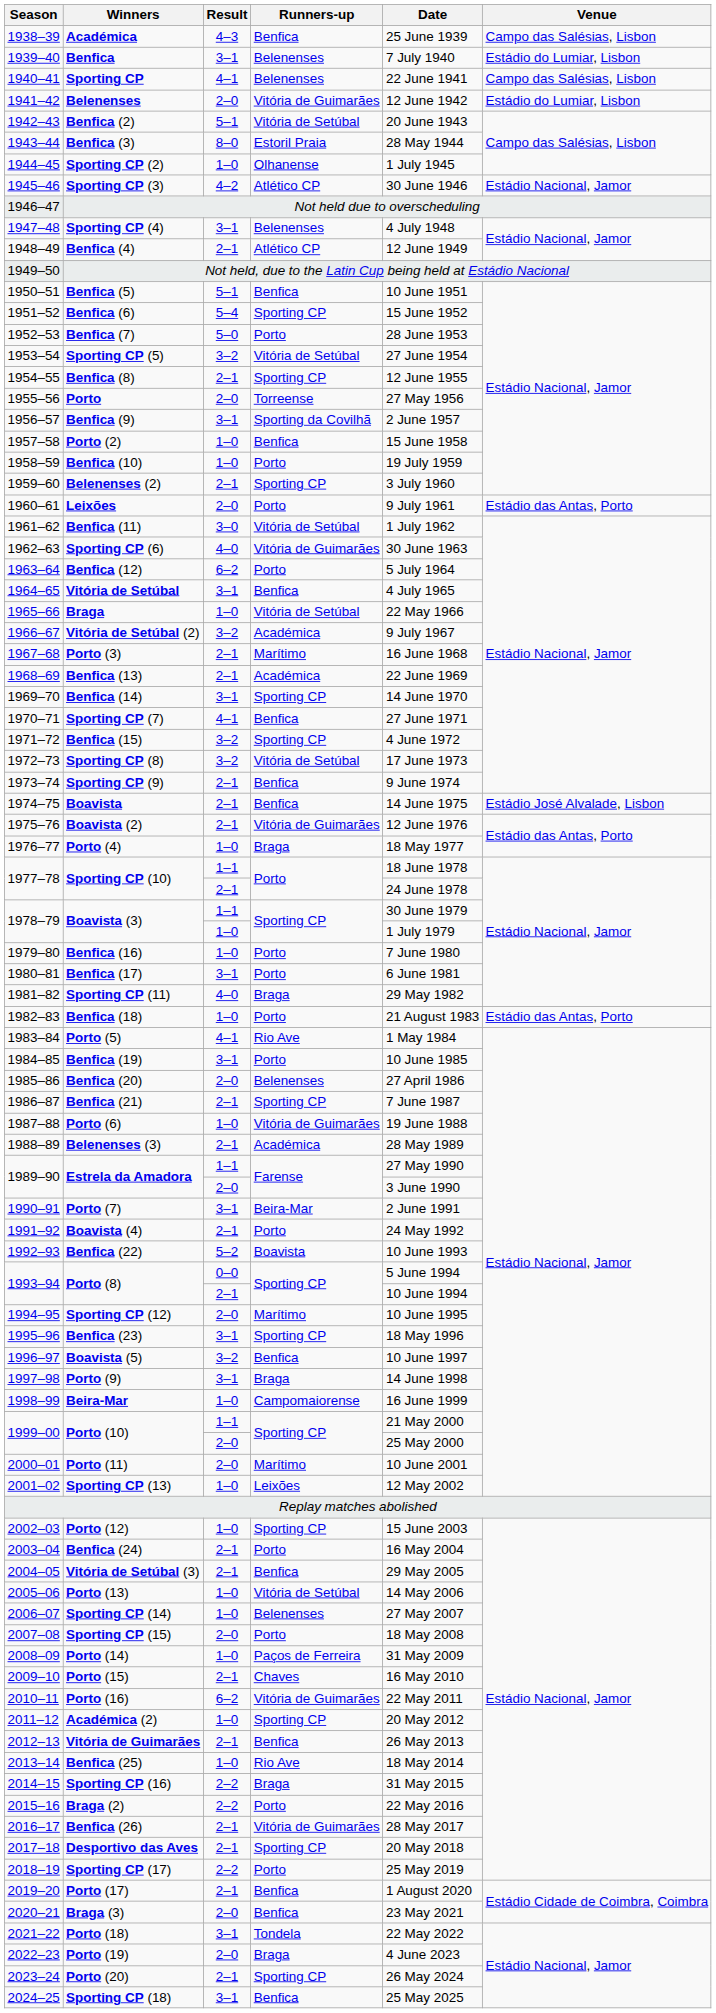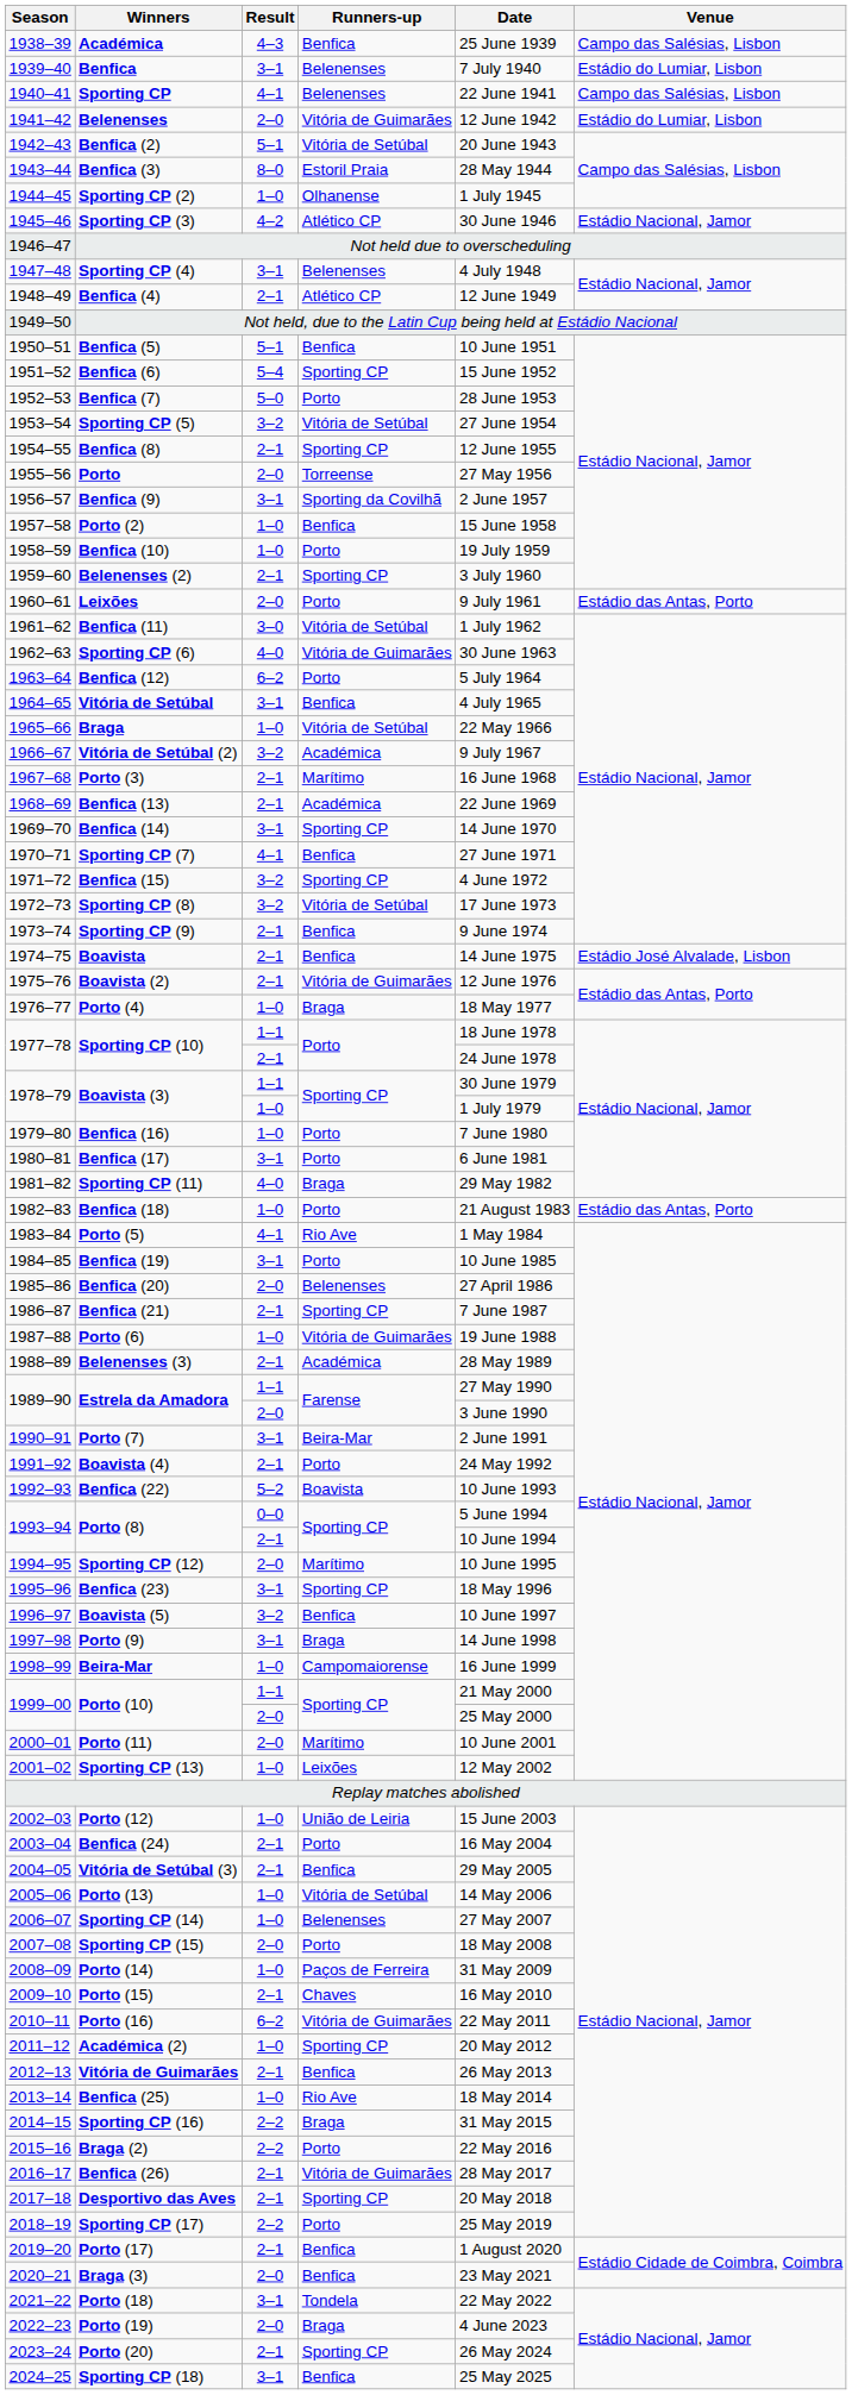 <table class="wikitable">
 <tr>
 <th>Season</th>
 <th>Winners</th>
 <th>Result</th>
 <th>Runners-up</th>
 <th>Date</th>
 <th>Venue</th>
 </tr>
 <tr>
 <td><a href='#'>1938–39</a></td>
 <td><strong><a href='#'>Académica</a></strong></td>
 <td align=center><a href='#'>4–3</a></td>
 <td><a href='#'>Benfica</a></td>
 <td>25 June 1939</td>
 <td><a href='#'>Campo das Salésias</a>, <a href='#'>Lisbon</a></td>
 </tr>
 <tr>
 <td><a href='#'>1939–40</a></td>
 <td><strong><a href='#'>Benfica</a></strong></td>
 <td align=center><a href='#'>3–1</a></td>
 <td><a href='#'>Belenenses</a></td>
 <td>7 July 1940</td>
 <td><a href='#'>Estádio do Lumiar</a>, <a href='#'>Lisbon</a></td>
 </tr>
 <tr>
 <td><a href='#'>1940–41</a></td>
 <td><strong><a href='#'>Sporting CP</a></strong></td>
 <td align=center><a href='#'>4–1</a></td>
 <td><a href='#'>Belenenses</a></td>
 <td>22 June 1941</td>
 <td><a href='#'>Campo das Salésias</a>, <a href='#'>Lisbon</a></td>
 </tr>
 <tr>
 <td><a href='#'>1941–42</a></td>
 <td><strong><a href='#'>Belenenses</a></strong></td>
 <td align=center><a href='#'>2–0</a></td>
 <td><a href='#'>Vitória de Guimarães</a></td>
 <td>12 June 1942</td>
 <td><a href='#'>Estádio do Lumiar</a>, <a href='#'>Lisbon</a></td>
 </tr>
 <tr>
 <td><a href='#'>1942–43</a></td>
 <td><strong><a href='#'>Benfica</a></strong> (2)</td>
 <td align=center><a href='#'>5–1</a></td>
 <td><a href='#'>Vitória de Setúbal</a></td>
 <td>20 June 1943</td>
 <td rowspan="3"><a href='#'>Campo das Salésias</a>, <a href='#'>Lisbon</a></td>
 </tr>
 <tr>
 <td><a href='#'>1943–44</a></td>
 <td><strong><a href='#'>Benfica</a></strong> (3)</td>
 <td align=center><a href='#'>8–0</a></td>
 <td><a href='#'>Estoril Praia</a></td>
 <td>28 May 1944</td>
 </tr>
 <tr>
 <td><a href='#'>1944–45</a></td>
 <td><strong><a href='#'>Sporting CP</a></strong> (2)</td>
 <td align=center><a href='#'>1–0</a></td>
 <td><a href='#'>Olhanense</a></td>
 <td>1 July 1945</td>
 </tr>
 <tr>
 <td><a href='#'>1945–46</a></td>
 <td><strong><a href='#'>Sporting CP</a></strong> (3)</td>
 <td align=center><a href='#'>4–2</a></td>
 <td><a href='#'>Atlético CP</a></td>
 <td>30 June 1946</td>
 <td><a href='#'>Estádio Nacional</a>, <a href='#'>Jamor</a></td>
 </tr>
 <tr bgcolor=#EAEDED>
 <td>1946–47</td>
 <td colspan="5" align="center"><em>Not held due to overscheduling</em></td>
 </tr>
 <tr>
 <td><a href='#'>1947–48</a></td>
 <td><strong><a href='#'>Sporting CP</a></strong> (4)</td>
 <td align=center><a href='#'>3–1</a></td>
 <td><a href='#'>Belenenses</a></td>
 <td>4 July 1948</td>
 <td rowspan="2"><a href='#'>Estádio Nacional</a>, <a href='#'>Jamor</a></td>
 </tr>
 <tr>
 <td>1948–49</td>
 <td><strong><a href='#'>Benfica</a></strong> (4)</td>
 <td align=center><a href='#'>2–1</a></td>
 <td><a href='#'>Atlético CP</a></td>
 <td>12 June 1949</td>
 </tr>
 <tr bgcolor=#EAEDED>
 <td>1949–50</td>
 <td colspan="5" align="center"><em>Not held, due to the <a href='#'>Latin Cup</a> being held at <a href='#'>Estádio Nacional</a></em></td>
 </tr>
 <tr>
 <td>1950–51</td>
 <td><strong><a href='#'>Benfica</a></strong> (5)</td>
 <td align=center><a href='#'>5–1</a></td>
 <td><a href='#'>Benfica</a></td>
 <td>10 June 1951</td>
 <td rowspan="10"><a href='#'>Estádio Nacional</a>, <a href='#'>Jamor</a></td>
 </tr>
 <tr>
 <td>1951–52</td>
 <td><strong><a href='#'>Benfica</a></strong> (6)</td>
 <td align=center><a href='#'>5–4</a></td>
 <td><a href='#'>Sporting CP</a></td>
 <td>15 June 1952</td>
 </tr>
 <tr>
 <td>1952–53</td>
 <td><strong><a href='#'>Benfica</a></strong> (7)</td>
 <td align=center><a href='#'>5–0</a></td>
 <td><a href='#'>Porto</a></td>
 <td>28 June 1953</td>
 </tr>
 <tr>
 <td>1953–54</td>
 <td><strong><a href='#'>Sporting CP</a></strong> (5)</td>
 <td align=center><a href='#'>3–2</a></td>
 <td><a href='#'>Vitória de Setúbal</a></td>
 <td>27 June 1954</td>
 </tr>
 <tr>
 <td>1954–55</td>
 <td><strong><a href='#'>Benfica</a></strong> (8)</td>
 <td align=center><a href='#'>2–1</a></td>
 <td><a href='#'>Sporting CP</a></td>
 <td>12 June 1955</td>
 </tr>
 <tr>
 <td>1955–56</td>
 <td><strong><a href='#'>Porto</a></strong></td>
 <td align=center><a href='#'>2–0</a></td>
 <td><a href='#'>Torreense</a></td>
 <td>27 May 1956</td>
 </tr>
 <tr>
 <td>1956–57</td>
 <td><strong><a href='#'>Benfica</a></strong> (9)</td>
 <td align=center><a href='#'>3–1</a></td>
 <td><a href='#'>Sporting da Covilhã</a></td>
 <td>2 June 1957</td>
 </tr>
 <tr>
 <td>1957–58</td>
 <td><strong><a href='#'>Porto</a></strong> (2)</td>
 <td align=center><a href='#'>1–0</a></td>
 <td><a href='#'>Benfica</a></td>
 <td>15 June 1958</td>
 </tr>
 <tr>
 <td>1958–59</td>
 <td><strong><a href='#'>Benfica</a></strong> (10)</td>
 <td align=center><a href='#'>1–0</a></td>
 <td><a href='#'>Porto</a></td>
 <td>19 July 1959</td>
 </tr>
 <tr>
 <td>1959–60</td>
 <td><strong><a href='#'>Belenenses</a></strong> (2)</td>
 <td align=center><a href='#'>2–1</a></td>
 <td><a href='#'>Sporting CP</a></td>
 <td>3 July 1960</td>
 </tr>
 <tr>
 <td>1960–61</td>
 <td><strong><a href='#'>Leixões</a></strong></td>
 <td align=center><a href='#'>2–0</a></td>
 <td><a href='#'>Porto</a></td>
 <td>9 July 1961</td>
 <td><a href='#'>Estádio das Antas</a>, <a href='#'>Porto</a></td>
 </tr>
 <tr>
 <td>1961–62</td>
 <td><strong><a href='#'>Benfica</a></strong> (11)</td>
 <td align=center><a href='#'>3–0</a></td>
 <td><a href='#'>Vitória de Setúbal</a></td>
 <td>1 July 1962</td>
 <td rowspan="13"><a href='#'>Estádio Nacional</a>, <a href='#'>Jamor</a></td>
 </tr>
 <tr>
 <td>1962–63</td>
 <td><strong><a href='#'>Sporting CP</a></strong> (6)</td>
 <td align=center><a href='#'>4–0</a></td>
 <td><a href='#'>Vitória de Guimarães</a></td>
 <td>30 June 1963</td>
 </tr>
 <tr>
 <td><a href='#'>1963–64</a></td>
 <td><strong><a href='#'>Benfica</a></strong> (12)</td>
 <td align=center><a href='#'>6–2</a></td>
 <td><a href='#'>Porto</a></td>
 <td>5 July 1964</td>
 </tr>
 <tr>
 <td><a href='#'>1964–65</a></td>
 <td><strong><a href='#'>Vitória de Setúbal</a></strong></td>
 <td align=center><a href='#'>3–1</a></td>
 <td><a href='#'>Benfica</a></td>
 <td>4 July 1965</td>
 </tr>
 <tr>
 <td><a href='#'>1965–66</a></td>
 <td><strong><a href='#'>Braga</a></strong></td>
 <td align=center><a href='#'>1–0</a></td>
 <td><a href='#'>Vitória de Setúbal</a></td>
 <td>22 May 1966</td>
 </tr>
 <tr>
 <td><a href='#'>1966–67</a></td>
 <td><strong><a href='#'>Vitória de Setúbal</a></strong> (2)</td>
 <td align=center><a href='#'>3–2</a> </td>
 <td><a href='#'>Académica</a></td>
 <td>9 July 1967</td>
 </tr>
 <tr>
 <td><a href='#'>1967–68</a></td>
 <td><strong><a href='#'>Porto</a></strong> (3)</td>
 <td align=center><a href='#'>2–1</a></td>
 <td><a href='#'>Marítimo</a></td>
 <td>16 June 1968</td>
 </tr>
 <tr>
 <td><a href='#'>1968–69</a></td>
 <td><strong><a href='#'>Benfica</a></strong> (13)</td>
 <td align=center><a href='#'>2–1</a> </td>
 <td><a href='#'>Académica</a></td>
 <td>22 June 1969</td>
 </tr>
 <tr>
 <td>1969–70</td>
 <td><strong><a href='#'>Benfica</a></strong> (14)</td>
 <td align=center><a href='#'>3–1</a></td>
 <td><a href='#'>Sporting CP</a></td>
 <td>14 June 1970</td>
 </tr>
 <tr>
 <td>1970–71</td>
 <td><strong><a href='#'>Sporting CP</a></strong> (7)</td>
 <td align=center><a href='#'>4–1</a></td>
 <td><a href='#'>Benfica</a></td>
 <td>27 June 1971</td>
 </tr>
 <tr>
 <td>1971–72</td>
 <td><strong><a href='#'>Benfica</a></strong> (15)</td>
 <td align=center><a href='#'>3–2</a> </td>
 <td><a href='#'>Sporting CP</a></td>
 <td>4 June 1972</td>
 </tr>
 <tr>
 <td>1972–73</td>
 <td><strong><a href='#'>Sporting CP</a></strong> (8)</td>
 <td align=center><a href='#'>3–2</a></td>
 <td><a href='#'>Vitória de Setúbal</a></td>
 <td>17 June 1973</td>
 </tr>
 <tr>
 <td>1973–74</td>
 <td><strong><a href='#'>Sporting CP</a></strong> (9)</td>
 <td align=center><a href='#'>2–1</a> </td>
 <td><a href='#'>Benfica</a></td>
 <td>9 June 1974</td>
 </tr>
 <tr>
 <td>1974–75</td>
 <td><strong><a href='#'>Boavista</a></strong></td>
 <td align=center><a href='#'>2–1</a></td>
 <td><a href='#'>Benfica</a></td>
 <td>14 June 1975</td>
 <td><a href='#'>Estádio José Alvalade</a>, <a href='#'>Lisbon</a></td>
 </tr>
 <tr>
 <td>1975–76</td>
 <td><strong><a href='#'>Boavista</a></strong> (2)</td>
 <td align=center><a href='#'>2–1</a></td>
 <td><a href='#'>Vitória de Guimarães</a></td>
 <td>12 June 1976</td>
 <td rowspan="2"><a href='#'>Estádio das Antas</a>, <a href='#'>Porto</a></td>
 </tr>
 <tr>
 <td>1976–77</td>
 <td><strong><a href='#'>Porto</a></strong> (4)</td>
 <td align=center><a href='#'>1–0</a></td>
 <td><a href='#'>Braga</a></td>
 <td>18 May 1977</td>
 </tr>
 <tr>
 <td rowspan=2>1977–78</td>
 <td rowspan=2><strong><a href='#'>Sporting CP</a></strong> (10)</td>
 <td align=center><a href='#'>1–1</a> </td>
 <td rowspan=2><a href='#'>Porto</a></td>
 <td>18 June 1978</td>
 <td rowspan="7"><a href='#'>Estádio Nacional</a>, <a href='#'>Jamor</a></td>
 </tr>
 <tr>
 <td align=center><a href='#'>2–1</a></td>
 <td>24 June 1978</td>
 </tr>
 <tr>
 <td rowspan="2">1978–79</td>
 <td rowspan="2"><strong><a href='#'>Boavista</a></strong> (3)</td>
 <td align=center><a href='#'>1–1</a> </td>
 <td rowspan="2"><a href='#'>Sporting CP</a></td>
 <td>30 June 1979</td>
 </tr>
 <tr>
 <td align=center><a href='#'>1–0</a></td>
 <td>1 July 1979</td>
 </tr>
 <tr>
 <td>1979–80</td>
 <td><strong><a href='#'>Benfica</a></strong> (16)</td>
 <td align=center><a href='#'>1–0</a></td>
 <td><a href='#'>Porto</a></td>
 <td>7 June 1980</td>
 </tr>
 <tr>
 <td>1980–81</td>
 <td><strong><a href='#'>Benfica</a></strong> (17)</td>
 <td align=center><a href='#'>3–1</a></td>
 <td><a href='#'>Porto</a></td>
 <td>6 June 1981</td>
 </tr>
 <tr>
 <td>1981–82</td>
 <td><strong><a href='#'>Sporting CP</a></strong> (11)</td>
 <td align=center><a href='#'>4–0</a></td>
 <td><a href='#'>Braga</a></td>
 <td>29 May 1982</td>
 </tr>
 <tr>
 <td>1982–83</td>
 <td><strong><a href='#'>Benfica</a></strong> (18)</td>
 <td align=center><a href='#'>1–0</a></td>
 <td><a href='#'>Porto</a></td>
 <td>21 August 1983</td>
 <td><a href='#'>Estádio das Antas</a>, <a href='#'>Porto</a></td>
 </tr>
 <tr>
 <td>1983–84</td>
 <td><strong><a href='#'>Porto</a></strong> (5)</td>
 <td align=center><a href='#'>4–1</a></td>
 <td><a href='#'>Rio Ave</a></td>
 <td>1 May 1984</td>
 <td rowspan="22"><a href='#'>Estádio Nacional</a>, <a href='#'>Jamor</a></td>
 </tr>
 <tr>
 <td>1984–85</td>
 <td><strong><a href='#'>Benfica</a></strong> (19)</td>
 <td align=center><a href='#'>3–1</a></td>
 <td><a href='#'>Porto</a></td>
 <td>10 June 1985</td>
 </tr>
 <tr>
 <td>1985–86</td>
 <td><strong><a href='#'>Benfica</a></strong> (20)</td>
 <td align=center><a href='#'>2–0</a></td>
 <td><a href='#'>Belenenses</a></td>
 <td>27 April 1986</td>
 </tr>
 <tr>
 <td>1986–87</td>
 <td><strong><a href='#'>Benfica</a></strong> (21)</td>
 <td align=center><a href='#'>2–1</a></td>
 <td><a href='#'>Sporting CP</a></td>
 <td>7 June 1987</td>
 </tr>
 <tr>
 <td>1987–88</td>
 <td><strong><a href='#'>Porto</a></strong> (6)</td>
 <td align=center><a href='#'>1–0</a></td>
 <td><a href='#'>Vitória de Guimarães</a></td>
 <td>19 June 1988</td>
 </tr>
 <tr>
 <td>1988–89</td>
 <td><strong><a href='#'>Belenenses</a></strong> (3)</td>
 <td align=center><a href='#'>2–1</a></td>
 <td><a href='#'>Académica</a></td>
 <td>28 May 1989</td>
 </tr>
 <tr>
 <td rowspan="2">1989–90</td>
 <td rowspan="2"><strong><a href='#'>Estrela da Amadora</a></strong></td>
 <td align=center><a href='#'>1–1</a> </td>
 <td rowspan="2"><a href='#'>Farense</a></td>
 <td>27 May 1990</td>
 </tr>
 <tr>
 <td align=center><a href='#'>2–0</a></td>
 <td>3 June 1990</td>
 </tr>
 <tr>
 <td><a href='#'>1990–91</a></td>
 <td><strong><a href='#'>Porto</a></strong> (7)</td>
 <td align=center><a href='#'>3–1</a> </td>
 <td><a href='#'>Beira-Mar</a></td>
 <td>2 June 1991</td>
 </tr>
 <tr>
 <td><a href='#'>1991–92</a></td>
 <td><strong><a href='#'>Boavista</a></strong> (4)</td>
 <td align=center><a href='#'>2–1</a></td>
 <td><a href='#'>Porto</a></td>
 <td>24 May 1992</td>
 </tr>
 <tr>
 <td><a href='#'>1992–93</a></td>
 <td><strong><a href='#'>Benfica</a></strong> (22)</td>
 <td align=center><a href='#'>5–2</a></td>
 <td><a href='#'>Boavista</a></td>
 <td>10 June 1993</td>
 </tr>
 <tr>
 <td rowspan="2"><a href='#'>1993–94</a></td>
 <td rowspan="2"><strong><a href='#'>Porto</a></strong> (8)</td>
 <td align=center><a href='#'>0–0</a> </td>
 <td rowspan="2"><a href='#'>Sporting CP</a></td>
 <td>5 June 1994</td>
 </tr>
 <tr>
 <td align=center><a href='#'>2–1</a> </td>
 <td>10 June 1994</td>
 </tr>
 <tr>
 <td><a href='#'>1994–95</a></td>
 <td><strong><a href='#'>Sporting CP</a></strong> (12)</td>
 <td align=center><a href='#'>2–0</a></td>
 <td><a href='#'>Marítimo</a></td>
 <td>10 June 1995</td>
 </tr>
 <tr>
 <td><a href='#'>1995–96</a></td>
 <td><strong><a href='#'>Benfica</a></strong> (23)</td>
 <td align=center><a href='#'>3–1</a></td>
 <td><a href='#'>Sporting CP</a></td>
 <td>18 May 1996</td>
 </tr>
 <tr>
 <td><a href='#'>1996–97</a></td>
 <td><strong><a href='#'>Boavista</a></strong> (5)</td>
 <td align=center><a href='#'>3–2</a></td>
 <td><a href='#'>Benfica</a></td>
 <td>10 June 1997</td>
 </tr>
 <tr>
 <td><a href='#'>1997–98</a></td>
 <td><strong><a href='#'>Porto</a></strong> (9)</td>
 <td align=center><a href='#'>3–1</a></td>
 <td><a href='#'>Braga</a></td>
 <td>14 June 1998</td>
 </tr>
 <tr>
 <td><a href='#'>1998–99</a></td>
 <td><strong><a href='#'>Beira-Mar</a></strong></td>
 <td align=center><a href='#'>1–0</a></td>
 <td><a href='#'>Campomaiorense</a></td>
 <td>16 June 1999</td>
 </tr>
 <tr>
 <td rowspan="2"><a href='#'>1999–00</a></td>
 <td rowspan="2"><strong><a href='#'>Porto</a></strong> (10)</td>
 <td align=center><a href='#'>1–1</a> </td>
 <td rowspan="2"><a href='#'>Sporting CP</a></td>
 <td>21 May 2000</td>
 </tr>
 <tr>
 <td align=center><a href='#'>2–0</a></td>
 <td>25 May 2000</td>
 </tr>
 <tr>
 <td><a href='#'>2000–01</a></td>
 <td><strong><a href='#'>Porto</a></strong> (11)</td>
 <td align=center><a href='#'>2–0</a></td>
 <td><a href='#'>Marítimo</a></td>
 <td>10 June 2001</td>
 </tr>
 <tr>
 <td><a href='#'>2001–02</a></td>
 <td><strong><a href='#'>Sporting CP</a></strong> (13)</td>
 <td align=center><a href='#'>1–0</a></td>
 <td><a href='#'>Leixões</a></td>
 <td>12 May 2002</td>
 </tr>
 <tr bgcolor=#EAEDED>
 <td colspan="6" align="center"><em>Replay matches abolished</em></td>
 </tr>
 <tr>
 <td><a href='#'>2002–03</a></td>
 <td><strong><a href='#'>Porto</a></strong> (12)</td>
 <td align=center><a href='#'>1–0</a></td>
-<td><a href='#'>Sporting CP</a></td>
+<td><a href='#'>União de Leiria</a></td>
 <td>15 June 2003</td>
 <td rowspan="17"><a href='#'>Estádio Nacional</a>, <a href='#'>Jamor</a></td>
 </tr>
 <tr>
 <td><a href='#'>2003–04</a></td>
 <td><strong><a href='#'>Benfica</a></strong> (24)</td>
 <td align=center><a href='#'>2–1</a> </td>
 <td><a href='#'>Porto</a></td>
 <td>16 May 2004</td>
 </tr>
 <tr>
 <td><a href='#'>2004–05</a></td>
 <td><strong><a href='#'>Vitória de Setúbal</a></strong> (3)</td>
 <td align=center><a href='#'>2–1</a></td>
 <td><a href='#'>Benfica</a></td>
 <td>29 May 2005</td>
 </tr>
 <tr>
 <td><a href='#'>2005–06</a></td>
 <td><strong><a href='#'>Porto</a></strong> (13)</td>
 <td align=center><a href='#'>1–0</a></td>
 <td><a href='#'>Vitória de Setúbal</a></td>
 <td>14 May 2006</td>
 </tr>
 <tr>
 <td><a href='#'>2006–07</a></td>
 <td><strong><a href='#'>Sporting CP</a></strong> (14)</td>
 <td align=center><a href='#'>1–0</a></td>
 <td><a href='#'>Belenenses</a></td>
 <td>27 May 2007</td>
 </tr>
 <tr>
 <td><a href='#'>2007–08</a></td>
 <td><strong><a href='#'>Sporting CP</a></strong> (15)</td>
 <td align=center><a href='#'>2–0</a> </td>
 <td><a href='#'>Porto</a></td>
 <td>18 May 2008</td>
 </tr>
 <tr>
 <td><a href='#'>2008–09</a></td>
 <td><strong><a href='#'>Porto</a></strong> (14)</td>
 <td align=center><a href='#'>1–0</a></td>
 <td><a href='#'>Paços de Ferreira</a></td>
 <td>31 May 2009</td>
 </tr>
 <tr>
 <td><a href='#'>2009–10</a></td>
 <td><strong><a href='#'>Porto</a></strong> (15)</td>
 <td align=center><a href='#'>2–1</a></td>
 <td><a href='#'>Chaves</a></td>
 <td>16 May 2010</td>
 </tr>
 <tr>
 <td><a href='#'>2010–11</a></td>
 <td><strong><a href='#'>Porto</a></strong> (16)</td>
 <td align=center><a href='#'>6–2</a></td>
 <td><a href='#'>Vitória de Guimarães</a></td>
 <td>22 May 2011</td>
 </tr>
 <tr>
 <td><a href='#'>2011–12</a></td>
 <td><strong><a href='#'>Académica</a></strong> (2)</td>
 <td align=center><a href='#'>1–0</a></td>
 <td><a href='#'>Sporting CP</a></td>
 <td>20 May 2012</td>
 </tr>
 <tr>
 <td><a href='#'>2012–13</a></td>
 <td><strong><a href='#'>Vitória de Guimarães</a></strong></td>
 <td align=center><a href='#'>2–1</a></td>
 <td><a href='#'>Benfica</a></td>
 <td>26 May 2013</td>
 </tr>
 <tr>
 <td><a href='#'>2013–14</a></td>
 <td><strong><a href='#'>Benfica</a></strong> (25)</td>
 <td align=center><a href='#'>1–0</a></td>
 <td><a href='#'>Rio Ave</a></td>
 <td>18 May 2014</td>
 </tr>
 <tr>
 <td><a href='#'>2014–15</a></td>
 <td><strong><a href='#'>Sporting CP</a></strong> (16)</td>
 <td align=center><a href='#'>2–2</a> </td>
 <td><a href='#'>Braga</a></td>
 <td>31 May 2015</td>
 </tr>
 <tr>
 <td><a href='#'>2015–16</a></td>
 <td><strong><a href='#'>Braga</a></strong> (2)</td>
 <td align=center><a href='#'>2–2</a> </td>
 <td><a href='#'>Porto</a></td>
 <td>22 May 2016</td>
 </tr>
 <tr>
 <td><a href='#'>2016–17</a></td>
 <td><strong><a href='#'>Benfica</a></strong> (26)</td>
 <td align=center><a href='#'>2–1</a></td>
 <td><a href='#'>Vitória de Guimarães</a></td>
 <td>28 May 2017</td>
 </tr>
 <tr>
 <td><a href='#'>2017–18</a></td>
 <td><strong><a href='#'>Desportivo das Aves</a></strong></td>
 <td align=center><a href='#'>2–1</a></td>
 <td><a href='#'>Sporting CP</a></td>
 <td>20 May 2018</td>
 </tr>
 <tr>
 <td><a href='#'>2018–19</a></td>
 <td><strong><a href='#'>Sporting CP</a></strong> (17)</td>
 <td align=center><a href='#'>2–2</a> </td>
 <td><a href='#'>Porto</a></td>
 <td>25 May 2019</td>
 </tr>
 <tr>
 <td><a href='#'>2019–20</a></td>
 <td><strong><a href='#'>Porto</a></strong> (17)</td>
 <td align=center><a href='#'>2–1</a></td>
 <td><a href='#'>Benfica</a></td>
 <td>1 August 2020</td>
 <td rowspan=2><a href='#'>Estádio Cidade de Coimbra</a>, <a href='#'>Coimbra</a></td>
 </tr>
 <tr>
 <td><a href='#'>2020–21</a></td>
 <td><strong><a href='#'>Braga</a></strong> (3)</td>
 <td align=center><a href='#'>2–0</a></td>
 <td><a href='#'>Benfica</a></td>
 <td>23 May 2021</td>
 </tr>
 <tr>
 <td><a href='#'>2021–22</a></td>
 <td><strong><a href='#'>Porto</a></strong> (18)</td>
 <td align=center><a href='#'>3–1</a></td>
 <td><a href='#'>Tondela</a></td>
 <td>22 May 2022</td>
 <td rowspan="4"><a href='#'>Estádio Nacional</a>, <a href='#'>Jamor</a></td>
 </tr>
 <tr>
 <td><a href='#'>2022–23</a></td>
 <td><strong><a href='#'>Porto</a></strong> (19)</td>
 <td align=center><a href='#'>2–0</a></td>
 <td><a href='#'>Braga</a></td>
 <td>4 June 2023</td>
 </tr>
 <tr>
 <td><a href='#'>2023–24</a></td>
 <td><strong><a href='#'>Porto</a></strong> (20)</td>
 <td align=center><a href='#'>2–1</a> </td>
 <td><a href='#'>Sporting CP</a></td>
 <td>26 May 2024</td>
 </tr>
 <tr>
 <td><a href='#'>2024–25</a></td>
 <td><strong><a href='#'>Sporting CP</a></strong> (18)</td>
 <td align=center><a href='#'>3–1</a> </td>
 <td><a href='#'>Benfica</a></td>
 <td>25 May 2025</td>
 </tr>
 </table>
